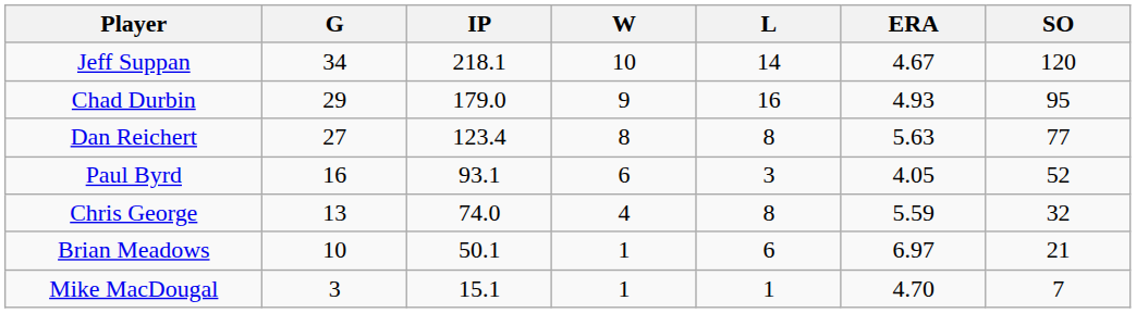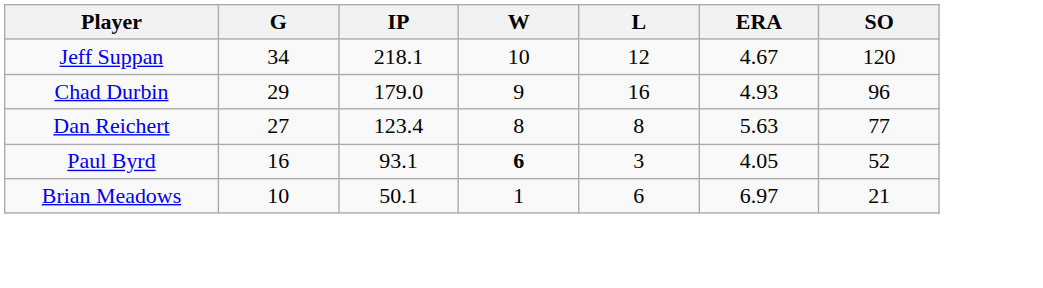 <table class="wikitable sortable">
 <tr>
 <th bgcolor="#DDDDFF" width="16%">Player</th>
 <th bgcolor="#DDDDFF" width="9%">G</th>
 <th bgcolor="#DDDDFF" width="9%">IP</th>
 <th bgcolor="#DDDDFF" width="9%">W</th>
 <th bgcolor="#DDDDFF" width="9%">L</th>
 <th bgcolor="#DDDDFF" width="9%">ERA</th>
 <th bgcolor="#DDDDFF" width="9%">SO</th>
 </tr>
 <tr align="center">
 <td><a href='#'>Jeff Suppan</a></td>
 <td>34</td>
 <td>218.1</td>
 <td>10</td>
-<td>14</td>
+<td>12</td>
 <td>4.67</td>
 <td>120</td>
 </tr>
 <tr align=center>
 <td><a href='#'>Chad Durbin</a></td>
 <td>29</td>
 <td>179.0</td>
 <td>9</td>
 <td>16</td>
 <td>4.93</td>
-<td>95</td>
+<td>96</td>
 </tr>
 <tr align=center>
 <td><a href='#'>Dan Reichert</a></td>
 <td>27</td>
 <td>123.4</td>
 <td>8</td>
 <td>8</td>
 <td>5.63</td>
 <td>77</td>
 </tr>
 <tr align=center>
 <td><a href='#'>Paul Byrd</a></td>
 <td>16</td>
 <td>93.1</td>
-<td>6</td>
+<td><strong>6</strong></td>
 <td>3</td>
 <td>4.05</td>
 <td>52</td>
-</tr>
-<tr align=center>
-<td><a href='#'>Chris George</a></td>
-<td>13</td>
-<td>74.0</td>
-<td>4</td>
-<td>8</td>
-<td>5.59</td>
-<td>32</td>
 </tr>
 <tr align=center>
 <td><a href='#'>Brian Meadows</a></td>
 <td>10</td>
 <td>50.1</td>
 <td>1</td>
 <td>6</td>
 <td>6.97</td>
 <td>21</td>
 </tr>
-<tr align=center>
-<td><a href='#'>Mike MacDougal</a></td>
-<td>3</td>
-<td>15.1</td>
-<td>1</td>
-<td>1</td>
-<td>4.70</td>
-<td>7</td>
-</tr>
 </table>
